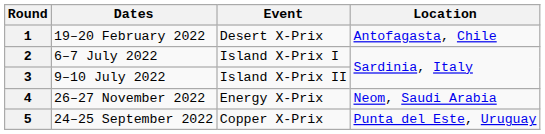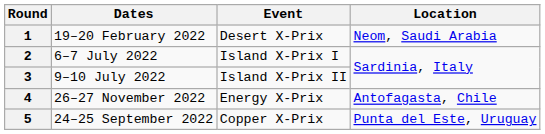 <table class="wikitable" style="font-size: 85%">
 <tr>
 <th>Round</th>
 <th>Dates</th>
 <th>Event</th>
 <th>Location</th>
 </tr>
 <tr>
 <th>1</th>
 <td>19–20 February 2022</td>
 <td>Desert X-Prix</td>
-<td> <a href='#'>Antofagasta</a>, <a href='#'>Chile</a></td>
+<td> <a href='#'>Neom</a>, <a href='#'>Saudi Arabia</a></td>
 </tr>
 <tr>
 <th>2</th>
 <td>6–7 July 2022</td>
 <td>Island X-Prix I</td>
 <td rowspan=2> <a href='#'>Sardinia</a>, <a href='#'>Italy</a></td>
 </tr>
 <tr>
 <th>3</th>
 <td>9–10 July 2022</td>
 <td>Island X-Prix II</td>
 </tr>
 <tr>
 <th>4</th>
 <td>26–27 November 2022</td>
 <td>Energy X-Prix</td>
-<td> <a href='#'>Neom</a>, <a href='#'>Saudi Arabia</a></td>
+<td> <a href='#'>Antofagasta</a>, <a href='#'>Chile</a></td>
 </tr>
 <tr>
 <th>5</th>
 <td>24–25 September 2022</td>
 <td>Copper X-Prix</td>
 <td> <a href='#'>Punta del Este</a>, <a href='#'>Uruguay</a></td>
 </tr>
 </table>
